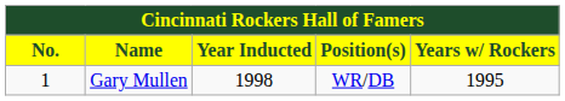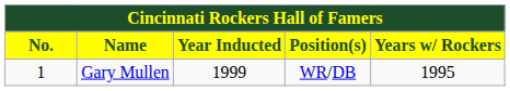 <table class="wikitable sortable">
 <tr>
 <td colspan="5" style= "background: #1E4D2B; color: yellow" align="center"><strong>Cincinnati Rockers Hall of Famers</strong></td>
 </tr>
 <tr>
 <th width=60px style="background: yellow; color: #1E4D2B">No.</th>
 <th style="background: yellow; color: #1E4D2B">Name</th>
 <th style="background: yellow; color: #1E4D2B">Year Inducted</th>
 <th style="background: yellow; color: #1E4D2B">Position(s)</th>
 <th style="background: yellow; color: #1E4D2B">Years w/ Rockers</th>
 </tr>
 <tr>
 <td style="text-align:center;">1</td>
 <td style="text-align:center;"><a href='#'>Gary Mullen</a></td>
-<td style="text-align:center;">1998</td>
+<td style="text-align:center;">1999</td>
 <td style="text-align:center;"><a href='#'>WR</a>/<a href='#'>DB</a></td>
 <td style="text-align:center;">1995</td>
 </tr>
 </table>
